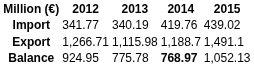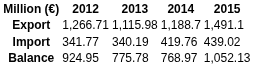 <table>
 <tr>
 <th>Million (€)</th>
 <th>2012</th>
 <th>2013</th>
 <th>2014</th>
 <th>2015</th>
 </tr>
 <tr>
+<th>Export</th>
+<td>1,266.71</td>
+<td>1,115.98 </td>
+<td>1,188.7 </td>
+<td>1,491.1 </td>
+</tr>
+<tr>
 <th>Import</th>
 <td>341.77</td>
 <td>340.19 </td>
 <td>419.76 </td>
 <td>439.02 </td>
 </tr>
 <tr>
-<th>Export</th>
-<td>1,266.71</td>
-<td>1,115.98 </td>
-<td>1,188.7 </td>
-<td>1,491.1 </td>
-</tr>
-<tr>
 <th>Balance</th>
 <td>924.95</td>
 <td>775.78</td>
-<td><strong>768.97</strong></td>
+<td>768.97</td>
 <td>1,052.13</td>
 </tr>
 </table>
